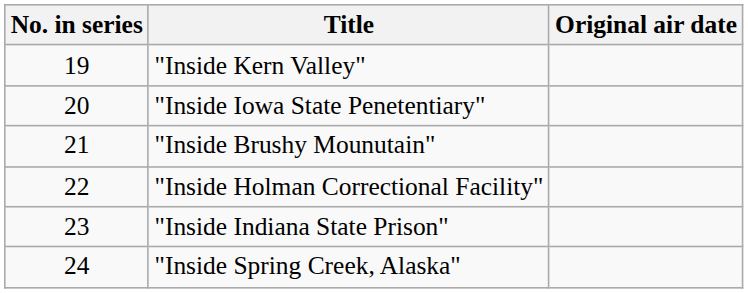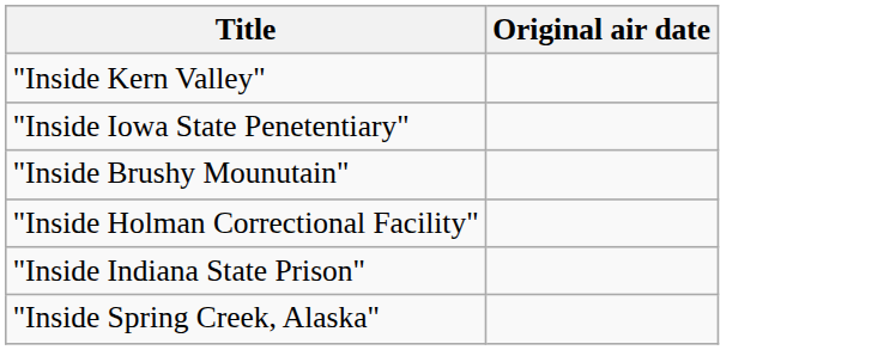 <table class="wikitable plainrowheaders" style="text-align:center">
 <tr>
-<th scope="col">No. in series</th>
 <th scope="col">Title</th>
 <th scope="col">Original air date</th>
 </tr>
 <tr>
-<td scope="row">19</td>
 <td style="text-align:left">"Inside Kern Valley"</td>
 <td></td>
 </tr>
 <tr>
-<td scope="row">20</td>
 <td style="text-align:left">"Inside Iowa State Penetentiary"</td>
 <td></td>
 </tr>
 <tr>
-<td scope="row">21</td>
 <td style="text-align:left">"Inside Brushy Mounutain"</td>
 <td></td>
 </tr>
 <tr>
-<td scope="row">22</td>
 <td style="text-align:left">"Inside Holman Correctional Facility"</td>
 <td></td>
 </tr>
 <tr>
-<td scope="row">23</td>
 <td style="text-align:left">"Inside Indiana State Prison"</td>
 <td></td>
 </tr>
 <tr>
-<td scope="row">24</td>
 <td style="text-align:left">"Inside Spring Creek, Alaska"</td>
 <td></td>
 </tr>
 </table>
